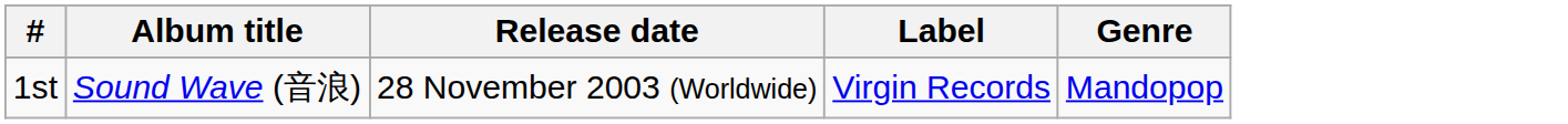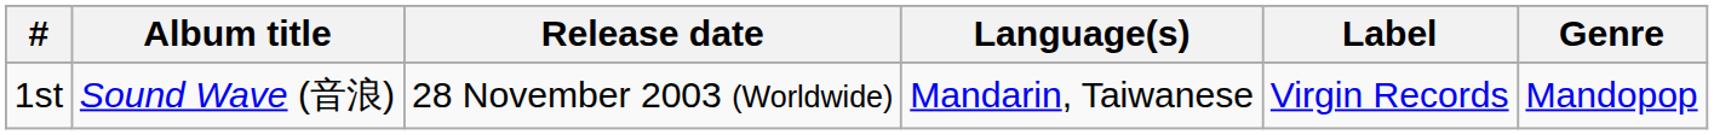 <table class="wikitable">
 <tr>
 <th>#</th>
 <th>Album title</th>
 <th>Release date</th>
+<th>Language(s)</th>
 <th>Label</th>
 <th>Genre</th>
 </tr>
 <tr>
 <td>1st</td>
 <td><em><a href='#'>Sound Wave</a></em> (音浪)</td>
 <td>28 November 2003 <small>(Worldwide)</small></td>
+<td><a href='#'>Mandarin</a>, Taiwanese</td>
 <td align="center"><a href='#'>Virgin Records</a></td>
 <td align="center"><a href='#'>Mandopop</a></td>
 </tr>
 </table>
